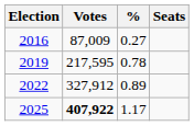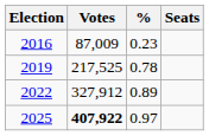 <table class="wikitable" style="text-align:center">
 <tr>
 <th>Election</th>
 <th>Votes</th>
 <th>%</th>
 <th>Seats</th>
 </tr>
 <tr>
 <td><a href='#'>2016</a></td>
 <td>87,009</td>
-<td>0.27</td>
+<td>0.23</td>
 <td></td>
 </tr>
 <tr>
 <td><a href='#'>2019</a></td>
-<td>217,595</td>
+<td>217,525</td>
 <td>0.78</td>
 <td></td>
 </tr>
 <tr>
 <td><a href='#'>2022</a></td>
 <td>327,912</td>
 <td>0.89</td>
 <td></td>
 </tr>
 <tr>
 <td><a href='#'>2025</a></td>
 <td><strong>407,922</strong></td>
-<td>1.17</td>
+<td>0.97</td>
 <td></td>
 </tr>
 </table>
